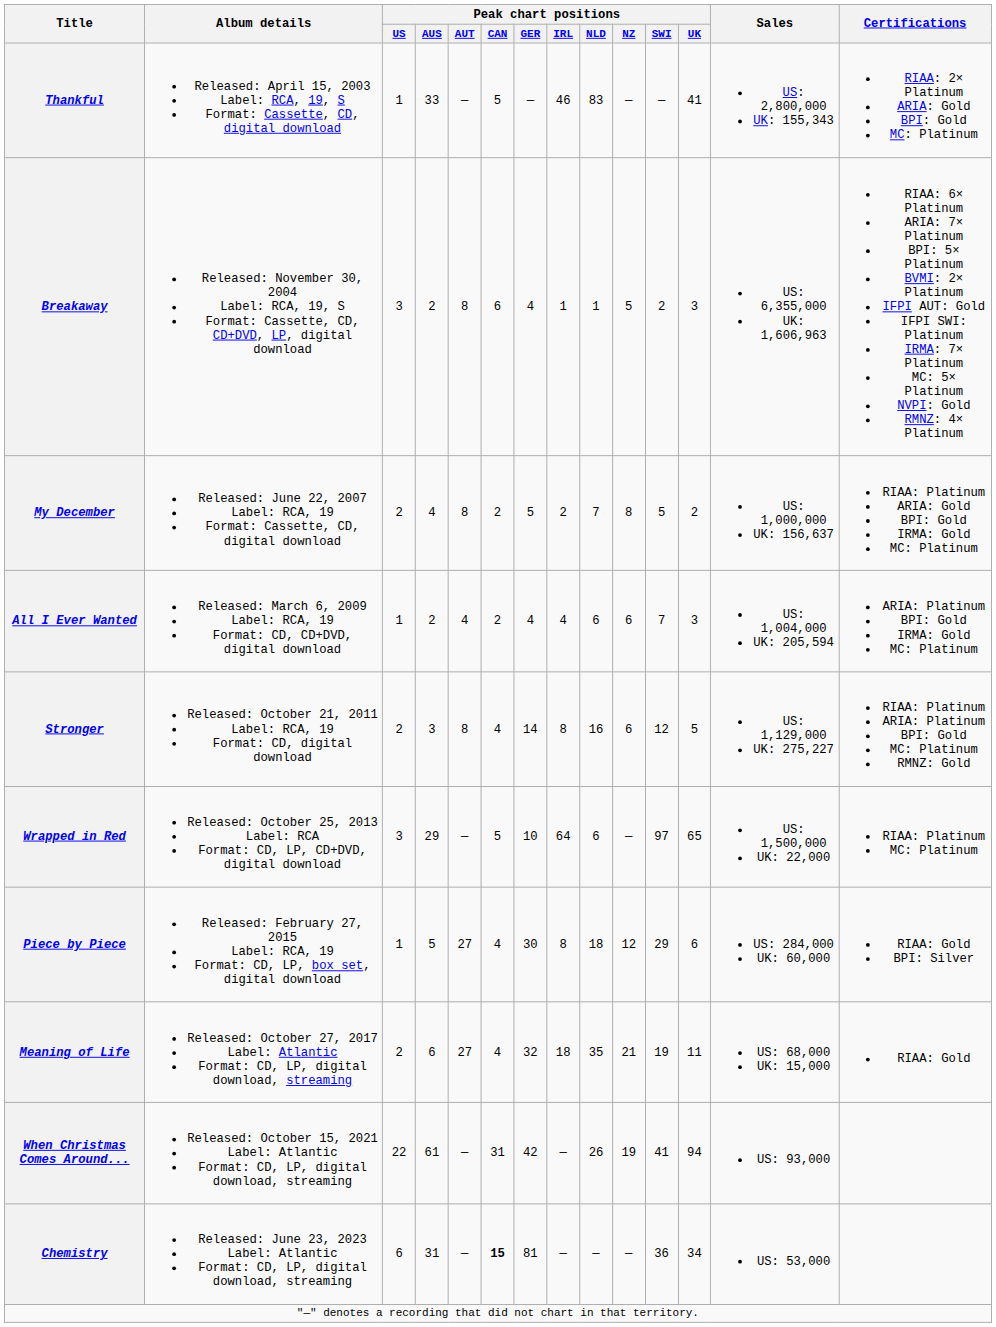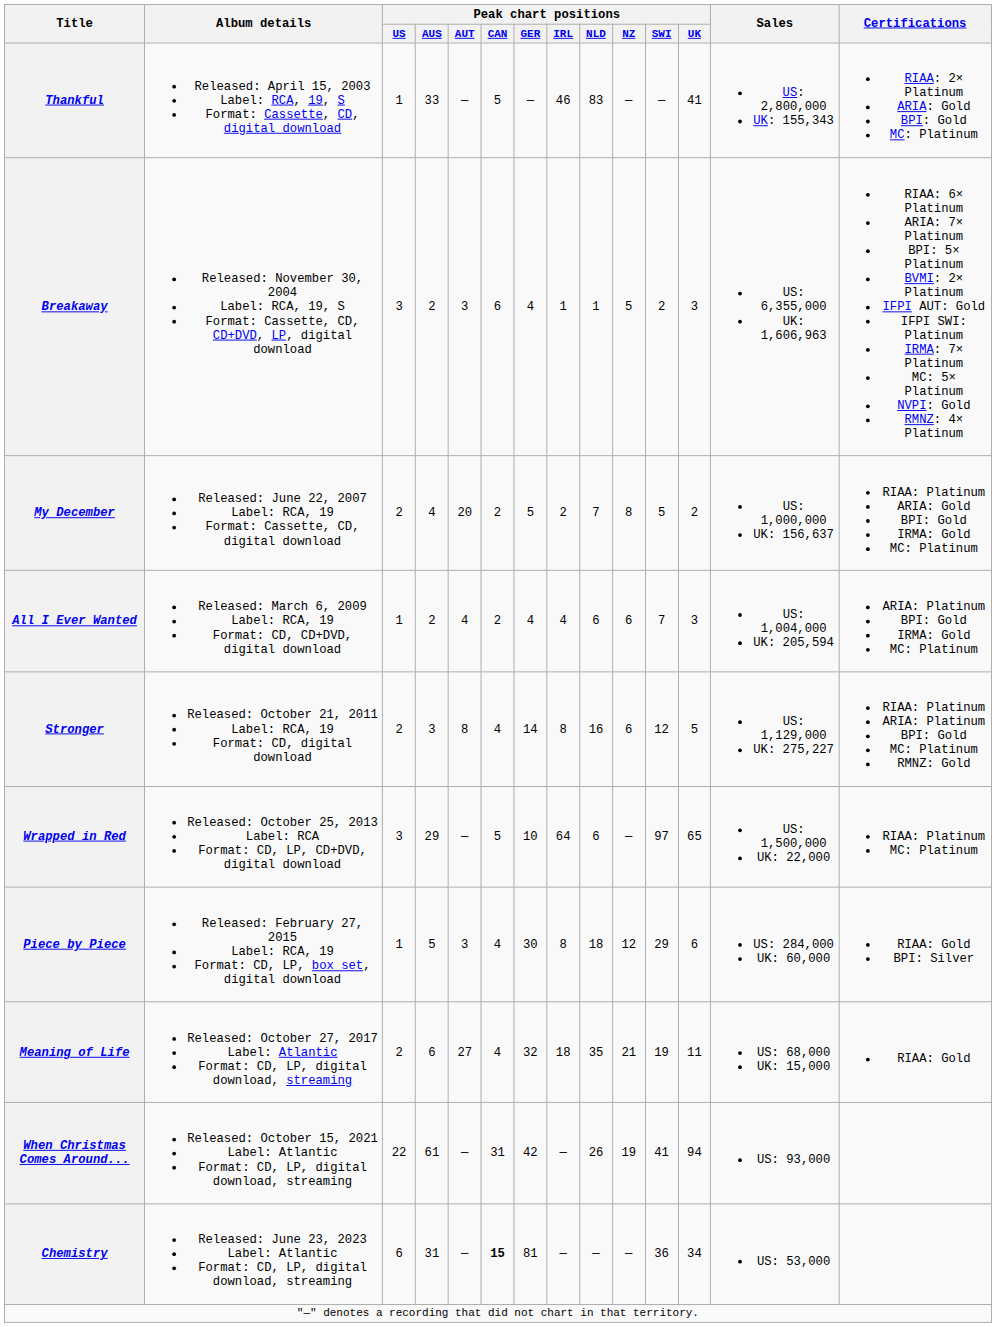 <table class="wikitable plainrowheaders" style="text-align:center;">
 <tr>
 <th scope="col" rowspan="2" style="width:11em;">Title</th>
 <th scope="col" rowspan="2" style="width:19em;">Album details</th>
 <th scope="col" colspan="10">Peak chart positions</th>
 <th scope="col" rowspan="2" style="width:10em;">Sales</th>
 <th scope="col" rowspan="2" style="width:12em;"><a href='#'>Certifications</a></th>
 </tr>
 <tr>
 <th scope="col" style="width:2.5em;font-size:90%;"><a href='#'>US</a><br></th>
 <th scope="col" style="width:2.5em;font-size:90%;"><a href='#'>AUS</a><br></th>
 <th scope="col" style="width:2.5em;font-size:90%;"><a href='#'>AUT</a><br></th>
 <th scope="col" style="width:2.5em;font-size:90%;"><a href='#'>CAN</a><br></th>
 <th scope="col" style="width:2.5em;font-size:90%;"><a href='#'>GER</a><br></th>
 <th scope="col" style="width:2.5em;font-size:90%;"><a href='#'>IRL</a><br></th>
 <th scope="col" style="width:2.5em;font-size:90%;"><a href='#'>NLD</a><br></th>
 <th scope="col" style="width:2.5em;font-size:90%;"><a href='#'>NZ</a><br></th>
 <th scope="col" style="width:2.5em;font-size:90%;"><a href='#'>SWI</a><br></th>
 <th scope="col" style="width:2.5em;font-size:90%;"><a href='#'>UK</a><br></th>
 </tr>
 <tr>
 <th scope="row"><em><a href='#'>Thankful</a></em></th>
 <td><br><ul><li>Released: April 15, 2003</li><li>Label: <a href='#'>RCA</a>, <a href='#'>19</a>, <a href='#'>S</a></li><li>Format: <a href='#'>Cassette</a>, <a href='#'>CD</a>, <a href='#'>digital download</a></li></ul></td>
 <td>1</td>
 <td>33</td>
 <td>—</td>
 <td>5</td>
 <td>—</td>
 <td>46</td>
 <td>83</td>
 <td>—</td>
 <td>—</td>
 <td>41</td>
 <td><br><ul><li><a href='#'>US</a>: 2,800,000</li><li><a href='#'>UK</a>: 155,343</li></ul></td>
 <td><br><ul><li><a href='#'>RIAA</a>: 2× Platinum</li><li><a href='#'>ARIA</a>: Gold</li><li><a href='#'>BPI</a>: Gold</li><li><a href='#'>MC</a>: Platinum</li></ul></td>
 </tr>
 <tr>
 <th scope="row"><em><a href='#'>Breakaway</a></em></th>
 <td><br><ul><li>Released: November 30, 2004</li><li>Label: RCA, 19, S</li><li>Format: Cassette, CD, <a href='#'>CD+DVD</a>, <a href='#'>LP</a>, digital download</li></ul></td>
 <td>3</td>
 <td>2</td>
-<td>8</td>
+<td>3</td>
 <td>6</td>
 <td>4</td>
 <td>1</td>
 <td>1</td>
 <td>5</td>
 <td>2</td>
 <td>3</td>
 <td><br><ul><li>US: 6,355,000</li><li>UK: 1,606,963</li></ul></td>
 <td><br><ul><li>RIAA: 6× Platinum</li><li>ARIA: 7× Platinum</li><li>BPI: 5× Platinum</li><li><a href='#'>BVMI</a>: 2× Platinum</li><li><a href='#'>IFPI</a> AUT: Gold</li><li>IFPI SWI: Platinum</li><li><a href='#'>IRMA</a>: 7× Platinum</li><li>MC: 5× Platinum</li><li><a href='#'>NVPI</a>: Gold</li><li><a href='#'>RMNZ</a>: 4× Platinum</li></ul></td>
 </tr>
 <tr>
 <th scope="row"><em><a href='#'>My December</a></em></th>
 <td><br><ul><li>Released: June 22, 2007</li><li>Label: RCA, 19</li><li>Format: Cassette, CD, digital download</li></ul></td>
 <td>2</td>
 <td>4</td>
-<td>8</td>
+<td>20</td>
 <td>2</td>
 <td>5</td>
 <td>2</td>
 <td>7</td>
 <td>8</td>
 <td>5</td>
 <td>2</td>
 <td><br><ul><li>US: 1,000,000</li><li>UK: 156,637</li></ul></td>
 <td><br><ul><li>RIAA: Platinum</li><li>ARIA: Gold</li><li>BPI: Gold</li><li>IRMA: Gold</li><li>MC: Platinum</li></ul></td>
 </tr>
 <tr>
 <th scope="row"><em><a href='#'>All I Ever Wanted</a></em></th>
 <td><br><ul><li>Released: March 6, 2009</li><li>Label: RCA, 19</li><li>Format: CD, CD+DVD, digital download</li></ul></td>
 <td>1</td>
 <td>2</td>
 <td>4</td>
 <td>2</td>
 <td>4</td>
 <td>4</td>
 <td>6</td>
 <td>6</td>
 <td>7</td>
 <td>3</td>
 <td><br><ul><li>US: 1,004,000</li><li>UK: 205,594</li></ul></td>
 <td><br><ul><li>ARIA: Platinum</li><li>BPI: Gold</li><li>IRMA: Gold</li><li>MC: Platinum</li></ul></td>
 </tr>
 <tr>
 <th scope="row"><em><a href='#'>Stronger</a></em></th>
 <td><br><ul><li>Released: October 21, 2011</li><li>Label: RCA, 19</li><li>Format: CD, digital download</li></ul></td>
 <td>2</td>
 <td>3</td>
 <td>8</td>
 <td>4</td>
 <td>14</td>
 <td>8</td>
 <td>16</td>
 <td>6</td>
 <td>12</td>
 <td>5</td>
 <td><br><ul><li>US: 1,129,000</li><li>UK: 275,227</li></ul></td>
 <td><br><ul><li>RIAA: Platinum</li><li>ARIA: Platinum</li><li>BPI: Gold</li><li>MC: Platinum</li><li>RMNZ: Gold</li></ul></td>
 </tr>
 <tr>
 <th scope="row"><em><a href='#'>Wrapped in Red</a></em></th>
 <td><br><ul><li>Released: October 25, 2013</li><li>Label: RCA</li><li>Format: CD, LP, CD+DVD, digital download</li></ul></td>
 <td>3</td>
 <td>29</td>
 <td>—</td>
 <td>5</td>
 <td>10</td>
 <td>64</td>
 <td>6</td>
 <td>—</td>
 <td>97</td>
 <td>65</td>
 <td><br><ul><li>US: 1,500,000</li><li>UK: 22,000</li></ul></td>
 <td><br><ul><li>RIAA: Platinum</li><li>MC: Platinum</li></ul></td>
 </tr>
 <tr>
 <th scope="row"><em><a href='#'>Piece by Piece</a></em></th>
 <td><br><ul><li>Released: February 27, 2015</li><li>Label: RCA, 19</li><li>Format: CD, LP, <a href='#'>box set</a>, digital download</li></ul></td>
 <td>1</td>
 <td>5</td>
-<td>27</td>
+<td>3</td>
 <td>4</td>
 <td>30</td>
 <td>8</td>
 <td>18</td>
 <td>12</td>
 <td>29</td>
 <td>6</td>
 <td><br><ul><li>US: 284,000</li><li>UK: 60,000</li></ul></td>
 <td><br><ul><li>RIAA: Gold</li><li>BPI: Silver</li></ul></td>
 </tr>
 <tr>
 <th scope="row"><em><a href='#'>Meaning of Life</a></em></th>
 <td><br><ul><li>Released: October 27, 2017</li><li>Label: <a href='#'>Atlantic</a></li><li>Format: CD, LP, digital download, <a href='#'>streaming</a></li></ul></td>
 <td>2</td>
 <td>6</td>
 <td>27</td>
 <td>4</td>
 <td>32</td>
 <td>18</td>
 <td>35</td>
 <td>21</td>
 <td>19</td>
 <td>11</td>
 <td><br><ul><li>US: 68,000</li><li>UK: 15,000</li></ul></td>
 <td><br><ul><li>RIAA: Gold</li></ul></td>
 </tr>
 <tr>
 <th scope="row"><em><a href='#'>When Christmas Comes Around...</a></em></th>
 <td><br><ul><li>Released: October 15, 2021</li><li>Label: Atlantic</li><li>Format: CD, LP, digital download, streaming</li></ul></td>
 <td>22</td>
 <td>61</td>
 <td>—</td>
 <td>31</td>
 <td>42</td>
 <td>—</td>
 <td>26</td>
 <td>19<br></td>
 <td>41</td>
 <td>94</td>
 <td><br><ul><li>US: 93,000</li></ul></td>
 <td></td>
 </tr>
 <tr>
 <th scope="row"><em><a href='#'>Chemistry</a></em></th>
 <td><br><ul><li>Released: June 23, 2023</li><li>Label: Atlantic</li><li>Format: CD, LP, digital download, streaming</li></ul></td>
 <td>6</td>
 <td>31</td>
 <td>—</td>
 <td><strong>15</strong></td>
 <td>81</td>
 <td>—</td>
 <td>—</td>
 <td>—</td>
 <td>36</td>
 <td>34</td>
 <td><br><ul><li>US: 53,000</li></ul></td>
 <td></td>
 </tr>
 <tr>
 <td colspan="15" style="font-size:90%">"—" denotes a recording that did not chart in that territory.</td>
 </tr>
 </table>
